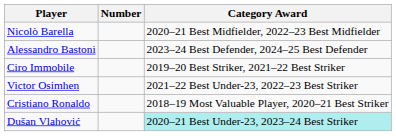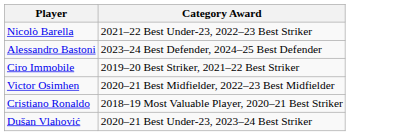 <table class="wikitable">
 <tr>
 <th>Player</th>
-<th>Number</th>
 <th>Category Award</th>
 </tr>
 <tr>
 <td> <a href='#'>Nicolò Barella</a></td>
-<td></td>
-<td>2020–21 Best Midfielder, 2022–23 Best Midfielder</td>
+<td>2021–22 Best Under-23, 2022–23 Best Striker</td>
 </tr>
 <tr>
 <td> <a href='#'>Alessandro Bastoni</a></td>
-<td></td>
 <td>2023–24 Best Defender, 2024–25 Best Defender</td>
 </tr>
 <tr>
 <td> <a href='#'>Ciro Immobile</a></td>
-<td></td>
 <td>2019–20 Best Striker, 2021–22 Best Striker</td>
 </tr>
 <tr>
 <td> <a href='#'>Victor Osimhen</a></td>
-<td></td>
-<td>2021–22 Best Under-23, 2022–23 Best Striker</td>
+<td>2020–21 Best Midfielder, 2022–23 Best Midfielder</td>
 </tr>
 <tr>
 <td> <a href='#'>Cristiano Ronaldo</a></td>
-<td></td>
 <td>2018–19 Most Valuable Player, 2020–21 Best Striker</td>
 </tr>
 <tr>
 <td> <a href='#'>Dušan Vlahović</a></td>
-<td></td>
-<td style="background: paleturquoise;">2020–21 Best Under-23, 2023–24 Best Striker</td>
+<td>2020–21 Best Under-23, 2023–24 Best Striker</td>
 </tr>
 </table>
